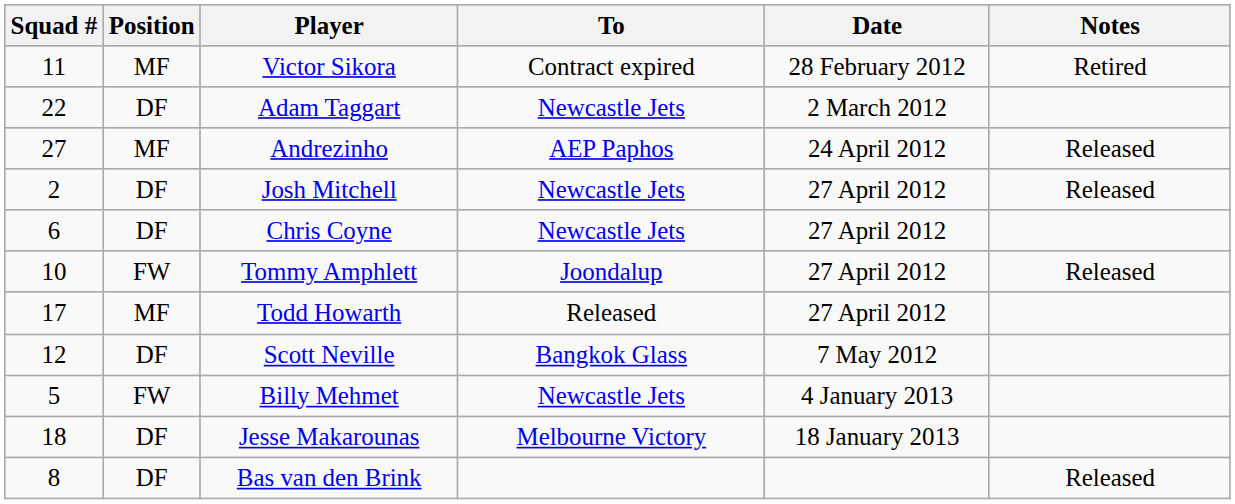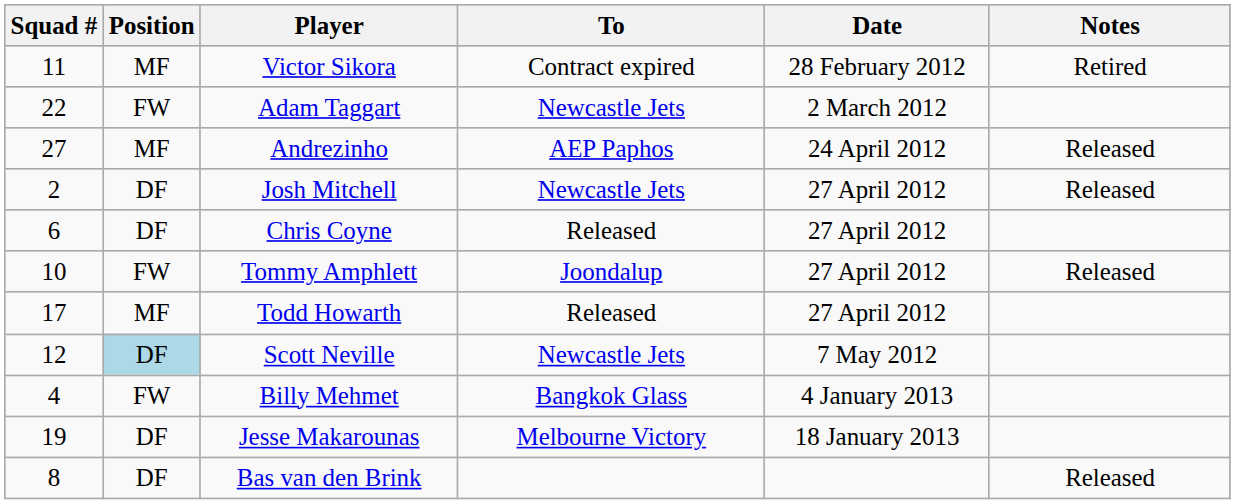 <table class="wikitable sortable" style="text-align:center; font-size:95%;">
 <tr>
 <th>Squad #</th>
 <th>Position</th>
 <th width=150>Player</th>
 <th width=180>To</th>
 <th width=130>Date</th>
 <th width=140>Notes</th>
 </tr>
 <tr>
 <td>11</td>
 <td>MF</td>
 <td> <a href='#'>Victor Sikora</a></td>
 <td>Contract expired</td>
 <td>28 February 2012</td>
 <td>Retired</td>
 </tr>
 <tr>
 <td>22</td>
-<td>DF</td>
+<td>FW</td>
 <td> <a href='#'>Adam Taggart</a></td>
 <td> <a href='#'>Newcastle Jets</a></td>
 <td>2 March 2012</td>
 <td></td>
 </tr>
 <tr>
 <td>27</td>
 <td>MF</td>
 <td> <a href='#'>Andrezinho</a></td>
 <td> <a href='#'>AEP Paphos</a></td>
 <td>24 April 2012</td>
 <td>Released</td>
 </tr>
 <tr>
 <td>2</td>
 <td>DF</td>
 <td> <a href='#'>Josh Mitchell</a></td>
 <td> <a href='#'>Newcastle Jets</a></td>
 <td>27 April 2012</td>
 <td>Released</td>
 </tr>
 <tr>
 <td>6</td>
 <td>DF</td>
 <td> <a href='#'>Chris Coyne</a></td>
-<td> <a href='#'>Newcastle Jets</a></td>
+<td>Released</td>
 <td>27 April 2012</td>
 <td></td>
 </tr>
 <tr>
 <td>10</td>
 <td>FW</td>
 <td> <a href='#'>Tommy Amphlett</a></td>
 <td> <a href='#'>Joondalup</a></td>
 <td>27 April 2012</td>
 <td>Released</td>
 </tr>
 <tr>
 <td>17</td>
 <td>MF</td>
 <td> <a href='#'>Todd Howarth</a></td>
 <td>Released</td>
 <td>27 April 2012</td>
 <td></td>
 </tr>
 <tr>
 <td>12</td>
-<td>DF</td>
+<td style="background: lightblue;">DF</td>
 <td> <a href='#'>Scott Neville</a></td>
-<td> <a href='#'>Bangkok Glass</a></td>
+<td> <a href='#'>Newcastle Jets</a></td>
 <td>7 May 2012</td>
 <td></td>
 </tr>
 <tr>
-<td>5</td>
+<td>4</td>
 <td>FW</td>
 <td> <a href='#'>Billy Mehmet</a></td>
-<td> <a href='#'>Newcastle Jets</a></td>
+<td> <a href='#'>Bangkok Glass</a></td>
 <td>4 January 2013</td>
 <td></td>
 </tr>
 <tr>
-<td>18</td>
+<td>19</td>
 <td>DF</td>
 <td> <a href='#'>Jesse Makarounas</a></td>
 <td> <a href='#'>Melbourne Victory</a></td>
 <td>18 January 2013</td>
 <td></td>
 </tr>
 <tr>
 <td>8</td>
 <td>DF</td>
 <td> <a href='#'>Bas van den Brink</a></td>
 <td></td>
 <td></td>
 <td>Released</td>
 </tr>
 </table>
